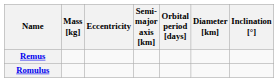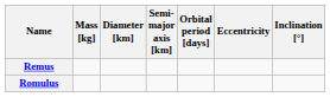 <table class="wikitable" style="font-size: 0.9em; width: 450px;">
 <tr>
 <th width=90>Name</th>
 <th>Mass [kg]</th>
-<th>Eccentricity</th>
+<th>Diameter [km]</th>
 <th>Semi-major axis [km]</th>
 <th>Orbital period [days]</th>
-<th>Diameter [km]</th>
+<th>Eccentricity</th>
 <th>Inclination [°]</th>
 </tr>
 <tr>
 <th><a href='#'>Remus</a></th>
 <td></td>
 <td></td>
 <td></td>
 <td></td>
 <td></td>
 <td></td>
 </tr>
 <tr>
 <th><a href='#'>Romulus</a></th>
 <td></td>
 <td></td>
 <td></td>
 <td></td>
 <td></td>
 <td></td>
 </tr>
 </table>
